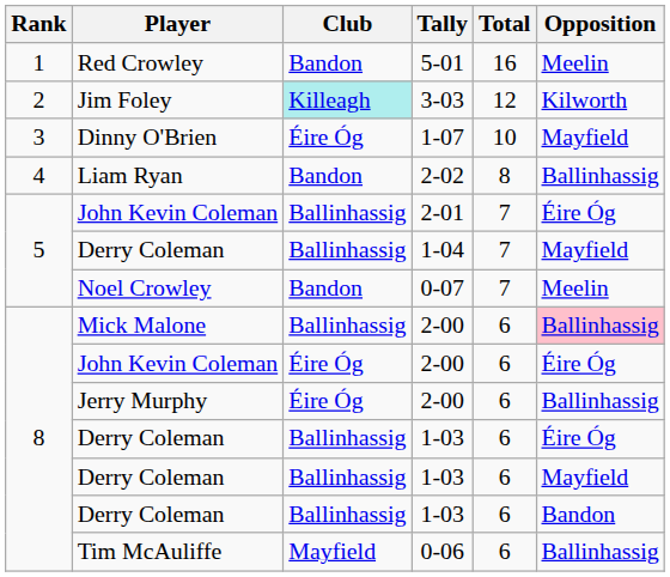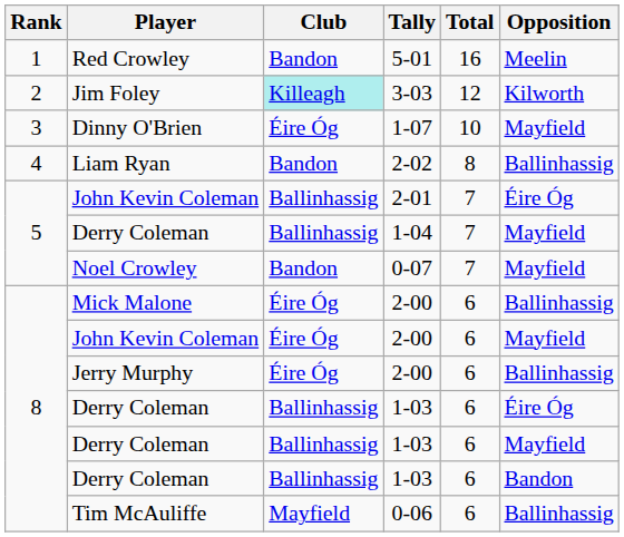 <table class="wikitable">
 <tr>
 <th>Rank</th>
 <th>Player</th>
 <th>Club</th>
 <th>Tally</th>
 <th>Total</th>
 <th>Opposition</th>
 </tr>
 <tr>
 <td rowspan="1" style="text-align:center;">1</td>
 <td>Red Crowley</td>
 <td><a href='#'>Bandon</a></td>
 <td align=center>5-01</td>
 <td align=center>16</td>
 <td><a href='#'>Meelin</a></td>
 </tr>
 <tr>
 <td rowspan="1" style="text-align:center;">2</td>
 <td>Jim Foley</td>
 <td style="background: paleturquoise;"><a href='#'>Killeagh</a></td>
 <td align=center>3-03</td>
 <td align=center>12</td>
 <td><a href='#'>Kilworth</a></td>
 </tr>
 <tr>
 <td rowspan="1" style="text-align:center;">3</td>
 <td>Dinny O'Brien</td>
 <td><a href='#'>Éire Óg</a></td>
 <td align=center>1-07</td>
 <td align=center>10</td>
 <td><a href='#'>Mayfield</a></td>
 </tr>
 <tr>
 <td rowspan="1" style="text-align:center;">4</td>
 <td>Liam Ryan</td>
 <td><a href='#'>Bandon</a></td>
 <td align=center>2-02</td>
 <td align=center>8</td>
 <td><a href='#'>Ballinhassig</a></td>
 </tr>
 <tr>
 <td rowspan="3" style="text-align:center;">5</td>
 <td><a href='#'>John Kevin Coleman</a></td>
 <td><a href='#'>Ballinhassig</a></td>
 <td align=center>2-01</td>
 <td align=center>7</td>
 <td><a href='#'>Éire Óg</a></td>
 </tr>
 <tr>
 <td>Derry Coleman</td>
 <td><a href='#'>Ballinhassig</a></td>
 <td align=center>1-04</td>
 <td align=center>7</td>
 <td><a href='#'>Mayfield</a></td>
 </tr>
 <tr>
 <td><a href='#'>Noel Crowley</a></td>
 <td><a href='#'>Bandon</a></td>
 <td align=center>0-07</td>
 <td align=center>7</td>
-<td><a href='#'>Meelin</a></td>
+<td><a href='#'>Mayfield</a></td>
 </tr>
 <tr>
 <td rowspan="7" style="text-align:center;">8</td>
 <td><a href='#'>Mick Malone</a></td>
-<td><a href='#'>Ballinhassig</a></td>
+<td><a href='#'>Éire Óg</a></td>
 <td align=center>2-00</td>
 <td align=center>6</td>
-<td style="background: pink;"><a href='#'>Ballinhassig</a></td>
+<td><a href='#'>Ballinhassig</a></td>
 </tr>
 <tr>
 <td><a href='#'>John Kevin Coleman</a></td>
 <td><a href='#'>Éire Óg</a></td>
 <td align=center>2-00</td>
 <td align=center>6</td>
-<td><a href='#'>Éire Óg</a></td>
+<td><a href='#'>Mayfield</a></td>
 </tr>
 <tr>
 <td>Jerry Murphy</td>
 <td><a href='#'>Éire Óg</a></td>
 <td align=center>2-00</td>
 <td align=center>6</td>
 <td><a href='#'>Ballinhassig</a></td>
 </tr>
 <tr>
 <td>Derry Coleman</td>
 <td><a href='#'>Ballinhassig</a></td>
 <td align=center>1-03</td>
 <td align=center>6</td>
 <td><a href='#'>Éire Óg</a></td>
 </tr>
 <tr>
 <td>Derry Coleman</td>
 <td><a href='#'>Ballinhassig</a></td>
 <td align=center>1-03</td>
 <td align=center>6</td>
 <td><a href='#'>Mayfield</a></td>
 </tr>
 <tr>
 <td>Derry Coleman</td>
 <td><a href='#'>Ballinhassig</a></td>
 <td align=center>1-03</td>
 <td align=center>6</td>
 <td><a href='#'>Bandon</a></td>
 </tr>
 <tr>
 <td>Tim McAuliffe</td>
 <td><a href='#'>Mayfield</a></td>
 <td align=center>0-06</td>
 <td align=center>6</td>
 <td><a href='#'>Ballinhassig</a></td>
 </tr>
 </table>
